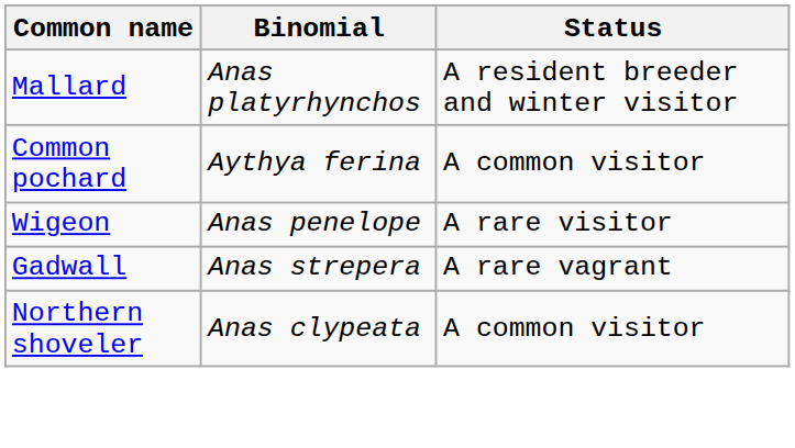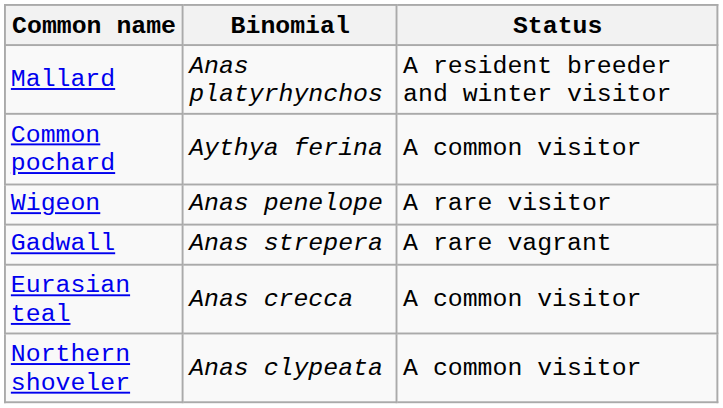 <table width=60% class="wikitable">
 <tr>
 <th width=25%>Common name</th>
 <th width=30%>Binomial</th>
 <th width=45%>Status</th>
 </tr>
 <tr>
 <td><a href='#'>Mallard</a></td>
 <td><em>Anas platyrhynchos</em></td>
 <td>A resident breeder and winter visitor</td>
 </tr>
 <tr>
 <td><a href='#'>Common pochard</a></td>
 <td><em>Aythya ferina</em></td>
 <td>A common visitor</td>
 </tr>
 <tr>
 <td><a href='#'>Wigeon</a></td>
 <td><em>Anas penelope</em></td>
 <td>A rare visitor</td>
 </tr>
 <tr>
 <td><a href='#'>Gadwall</a></td>
 <td><em>Anas strepera</em></td>
 <td>A rare vagrant</td>
 </tr>
 <tr>
+<td><a href='#'>Eurasian teal</a></td>
+<td><em>Anas crecca</em></td>
+<td>A common visitor</td>
+</tr>
+<tr>
 <td><a href='#'>Northern shoveler</a></td>
 <td><em>Anas clypeata</em></td>
 <td>A common visitor</td>
 </tr>
 </table>
